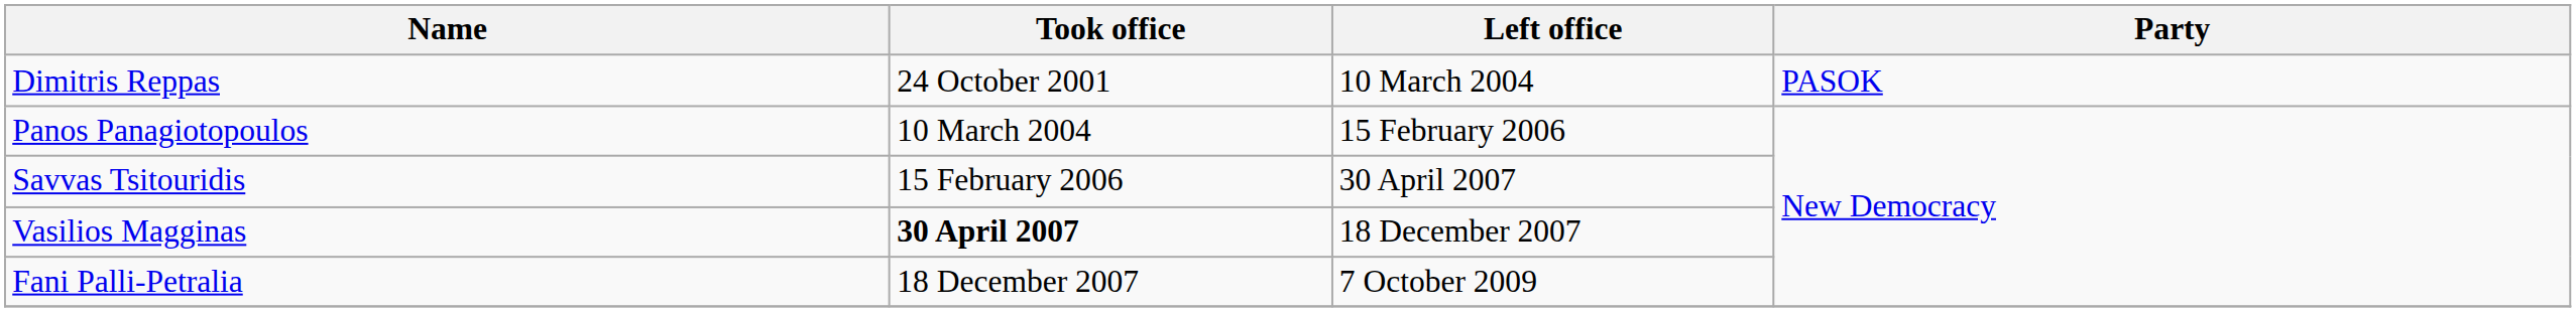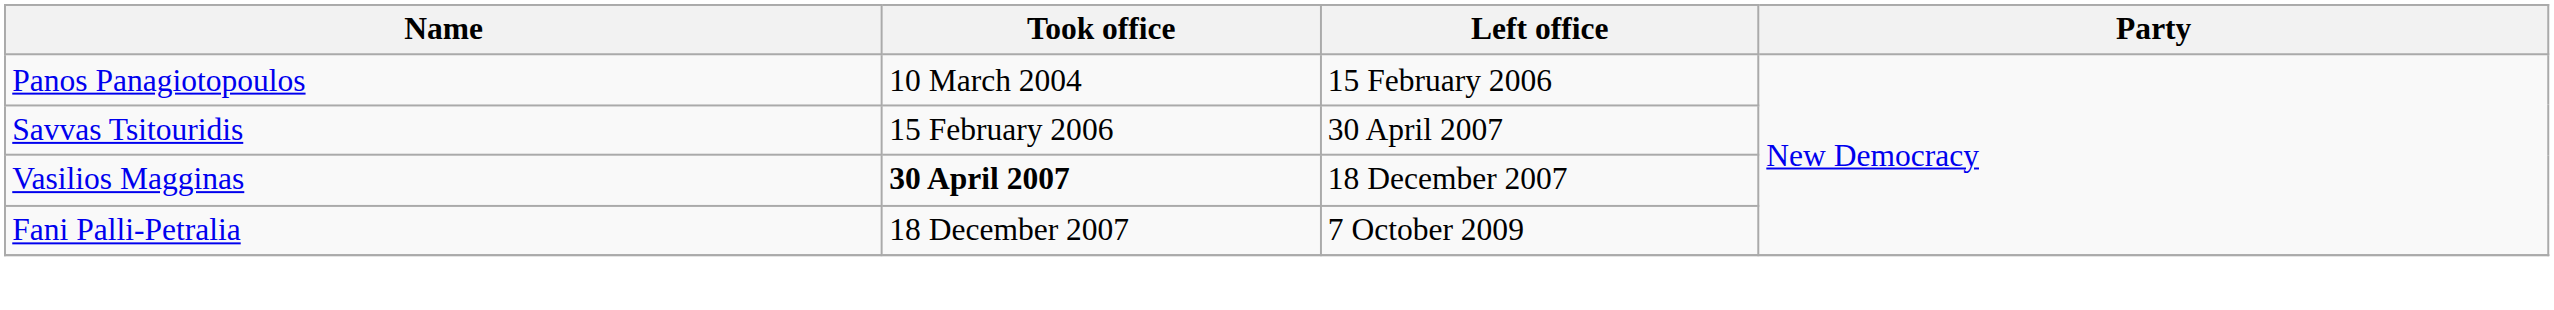 <table class="wikitable">
 <tr>
 <th width="20%">Name</th>
 <th width="10%">Took office</th>
 <th width="10%">Left office</th>
 <th width="18%">Party</th>
-</tr>
-<tr>
-<td><a href='#'>Dimitris Reppas</a></td>
-<td>24 October 2001</td>
-<td>10 March 2004</td>
-<td><a href='#'>PASOK</a></td>
 </tr>
 <tr>
 <td><a href='#'>Panos Panagiotopoulos</a></td>
 <td>10 March 2004</td>
 <td>15 February 2006</td>
 <td rowspan=4><a href='#'>New Democracy</a></td>
 </tr>
 <tr>
 <td><a href='#'>Savvas Tsitouridis</a></td>
 <td>15 February 2006</td>
 <td>30 April 2007</td>
 </tr>
 <tr>
 <td><a href='#'>Vasilios Magginas</a></td>
 <td><strong>30 April 2007</strong></td>
 <td>18 December 2007</td>
 </tr>
 <tr>
 <td><a href='#'>Fani Palli-Petralia</a></td>
 <td>18 December 2007</td>
 <td>7 October 2009</td>
 </tr>
 <tr>
 </tr>
 </table>
